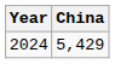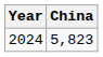 <table class="wikitable">
 <tr>
 <th>Year</th>
 <th>China</th>
 </tr>
 <tr>
 <td>2024</td>
-<td>5,429</td>
+<td>5,823</td>
 </tr>
 </table>
